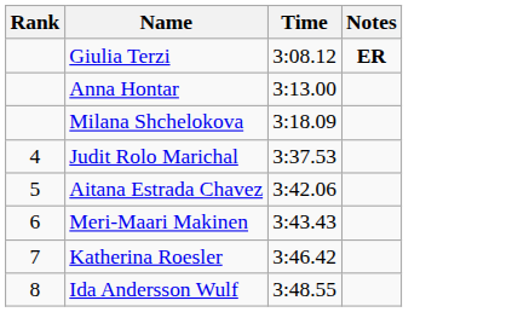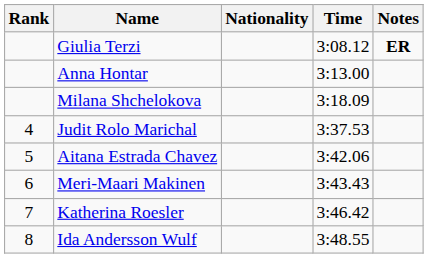 <table class="wikitable sortable" style="text-align:center">
 <tr>
 <th>Rank</th>
 <th>Name</th>
+<th>Nationality</th>
 <th>Time</th>
 <th>Notes</th>
 </tr>
 <tr>
 <td></td>
 <td align=left><a href='#'>Giulia Terzi</a></td>
+<td align=left></td>
 <td>3:08.12</td>
 <td><strong>ER</strong></td>
 </tr>
 <tr>
 <td></td>
 <td align=left><a href='#'>Anna Hontar</a></td>
+<td align=left></td>
 <td>3:13.00</td>
 <td></td>
 </tr>
 <tr>
 <td></td>
 <td align=left><a href='#'>Milana Shchelokova</a></td>
+<td align=left></td>
 <td>3:18.09</td>
 <td></td>
 </tr>
 <tr>
 <td>4</td>
 <td align=left><a href='#'>Judit Rolo Marichal</a></td>
+<td align=left></td>
 <td>3:37.53</td>
 <td></td>
 </tr>
 <tr>
 <td>5</td>
 <td align=left><a href='#'>Aitana Estrada Chavez</a></td>
+<td align=left></td>
 <td>3:42.06</td>
 <td></td>
 </tr>
 <tr>
 <td>6</td>
 <td align=left><a href='#'>Meri-Maari Makinen</a></td>
+<td align=left></td>
 <td>3:43.43</td>
 <td></td>
 </tr>
 <tr>
 <td>7</td>
 <td align=left><a href='#'>Katherina Roesler</a></td>
+<td align=left></td>
 <td>3:46.42</td>
 <td></td>
 </tr>
 <tr>
 <td>8</td>
 <td align=left><a href='#'>Ida Andersson Wulf</a></td>
+<td align=left></td>
 <td>3:48.55</td>
 <td></td>
 </tr>
 </table>
